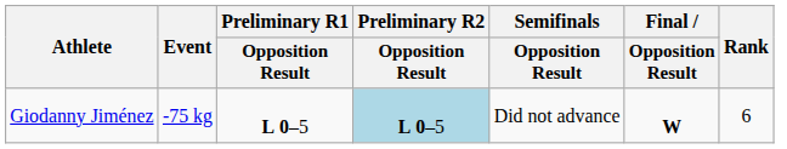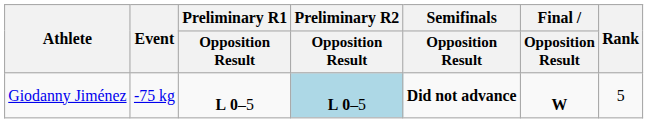 <table class="wikitable" style="font-size:90%;">
 <tr>
 <th rowspan=2>Athlete</th>
 <th rowspan=2>Event</th>
 <th>Preliminary R1</th>
 <th>Preliminary R2</th>
 <th>Semifinals</th>
 <th>Final / </th>
 <th rowspan=2>Rank</th>
 </tr>
 <tr style="font-size:95%">
 <th>Opposition<br>Result</th>
 <th>Opposition<br>Result</th>
 <th>Opposition<br>Result</th>
 <th>Opposition<br>Result</th>
 </tr>
 <tr align=center>
 <td align=left><a href='#'>Giodanny Jiménez</a></td>
 <td align=left><a href='#'>-75 kg</a></td>
 <td><br><strong>L</strong> <strong>0</strong>–5</td>
 <td style="background: lightblue;"><br><strong>L</strong> <strong>0</strong>–5</td>
-<td>Did not advance</td>
+<td><strong>Did not advance</strong></td>
 <td><br><strong>W</strong> <strong></strong></td>
-<td>6</td>
+<td>5</td>
 </tr>
 </table>
